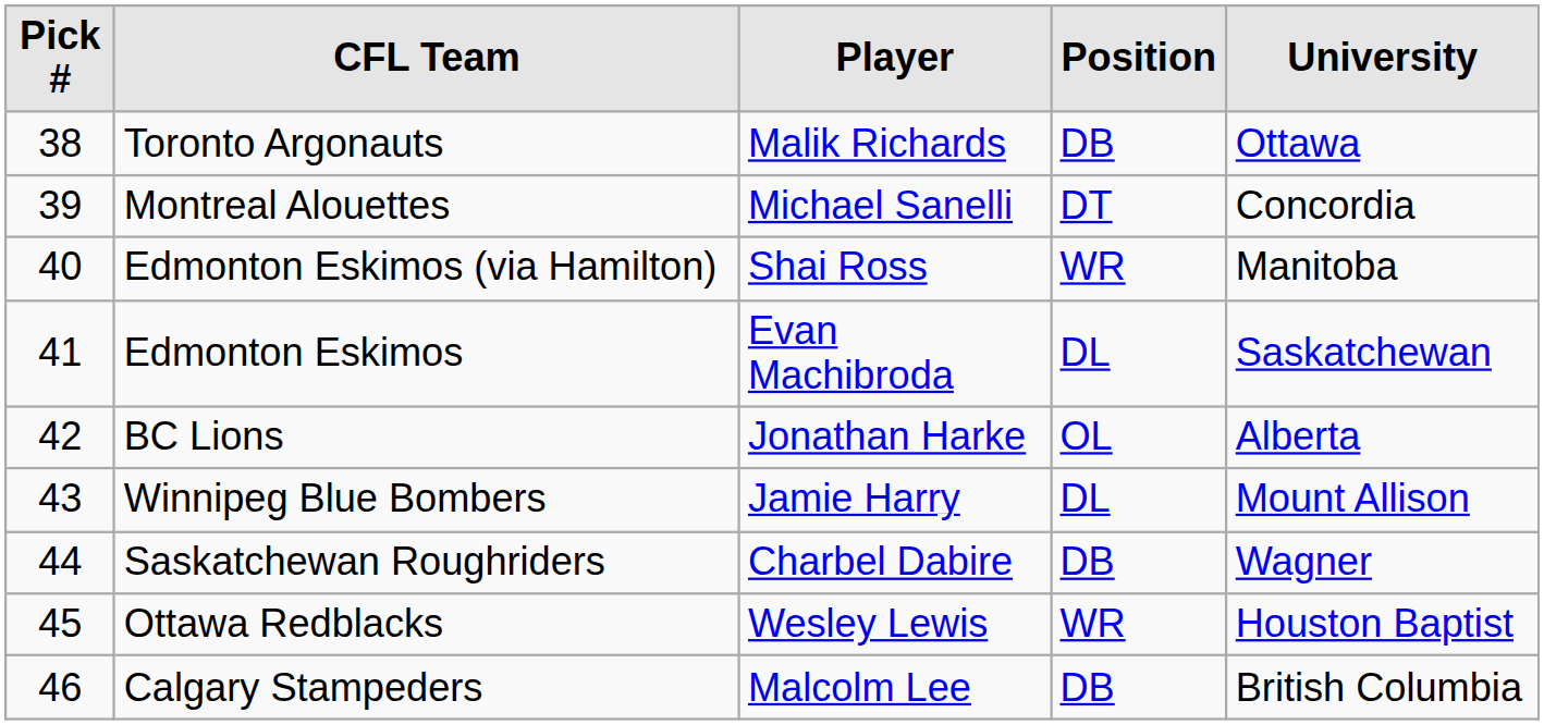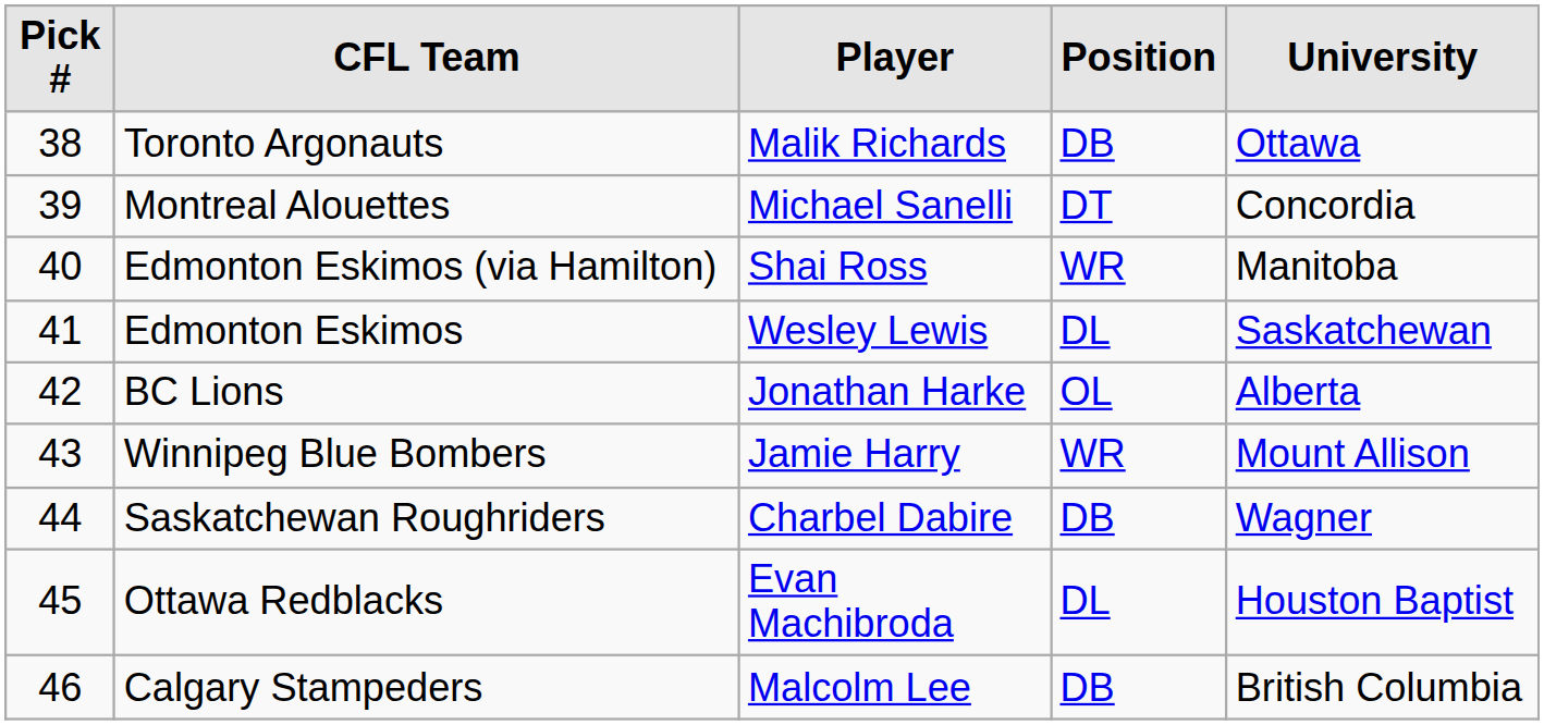 <table class="wikitable" style="width: 100%">
 <tr>
 <th style="background:#E5E5E5;" width=7%>Pick #</th>
 <th width=40% style="background:#E5E5E5;">CFL Team</th>
 <th width=20% style="background:#E5E5E5;">Player</th>
 <th width=8% style="background:#E5E5E5;">Position</th>
 <th width=20% style="background:#E5E5E5;">University</th>
 </tr>
 <tr>
 <td align=center>38</td>
 <td>Toronto Argonauts</td>
 <td><a href='#'>Malik Richards</a></td>
 <td><a href='#'>DB</a></td>
 <td><a href='#'>Ottawa</a></td>
 </tr>
 <tr>
 <td align=center>39</td>
 <td>Montreal Alouettes</td>
 <td><a href='#'>Michael Sanelli</a></td>
 <td><a href='#'>DT</a></td>
 <td>Concordia</td>
 </tr>
 <tr>
 <td align=center>40</td>
 <td>Edmonton Eskimos (via Hamilton)</td>
 <td><a href='#'>Shai Ross</a></td>
 <td><a href='#'>WR</a></td>
 <td>Manitoba</td>
 </tr>
 <tr>
 <td align=center>41</td>
 <td>Edmonton Eskimos</td>
-<td><a href='#'>Evan Machibroda</a></td>
+<td><a href='#'>Wesley Lewis</a></td>
 <td><a href='#'>DL</a></td>
 <td><a href='#'>Saskatchewan</a></td>
 </tr>
 <tr>
 <td align=center>42</td>
 <td>BC Lions</td>
 <td><a href='#'>Jonathan Harke</a></td>
 <td><a href='#'>OL</a></td>
 <td><a href='#'>Alberta</a></td>
 </tr>
 <tr>
 <td align=center>43</td>
 <td>Winnipeg Blue Bombers</td>
 <td><a href='#'>Jamie Harry</a></td>
-<td><a href='#'>DL</a></td>
+<td><a href='#'>WR</a></td>
 <td><a href='#'>Mount Allison</a></td>
 </tr>
 <tr>
 <td align=center>44</td>
 <td>Saskatchewan Roughriders</td>
 <td><a href='#'>Charbel Dabire</a></td>
 <td><a href='#'>DB</a></td>
 <td><a href='#'>Wagner</a></td>
 </tr>
 <tr>
 <td align=center>45</td>
 <td>Ottawa Redblacks</td>
-<td><a href='#'>Wesley Lewis</a></td>
-<td><a href='#'>WR</a></td>
+<td><a href='#'>Evan Machibroda</a></td>
+<td><a href='#'>DL</a></td>
 <td><a href='#'>Houston Baptist</a></td>
 </tr>
 <tr>
 <td align=center>46</td>
 <td>Calgary Stampeders</td>
 <td><a href='#'>Malcolm Lee</a></td>
 <td><a href='#'>DB</a></td>
 <td>British Columbia</td>
 </tr>
 </table>
